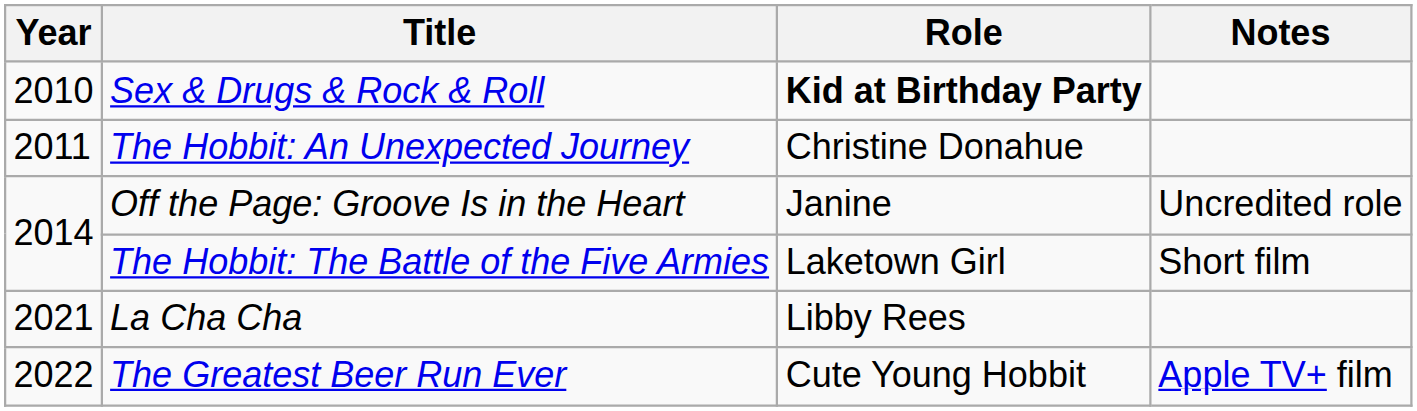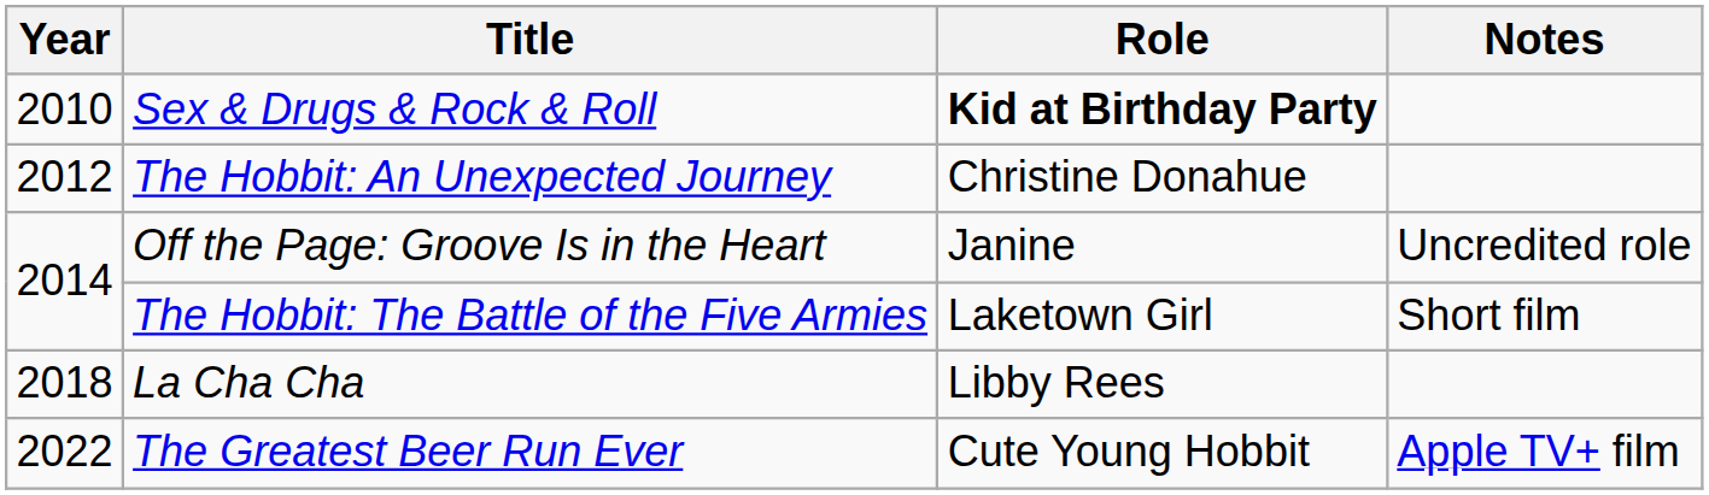 <table class="wikitable sortable">
 <tr>
 <th>Year</th>
 <th>Title</th>
 <th>Role</th>
 <th class="unsortable">Notes</th>
 </tr>
 <tr>
 <td>2010</td>
 <td><em><a href='#'>Sex & Drugs & Rock & Roll</a></em></td>
 <td><strong>Kid at Birthday Party</strong></td>
 <td></td>
 </tr>
 <tr>
-<td>2011</td>
+<td>2012</td>
 <td><em><a href='#'>The Hobbit: An Unexpected Journey</a></em></td>
 <td>Christine Donahue</td>
 <td></td>
 </tr>
 <tr>
 <td rowspan="2">2014</td>
 <td><em>Off the Page: Groove Is in the Heart</em></td>
 <td>Janine</td>
 <td>Uncredited role</td>
 </tr>
 <tr>
 <td><em><a href='#'>The Hobbit: The Battle of the Five Armies</a></em></td>
 <td>Laketown Girl</td>
 <td>Short film</td>
 </tr>
 <tr>
-<td>2021</td>
+<td>2018</td>
 <td><em>La Cha Cha</em></td>
 <td>Libby Rees</td>
 <td></td>
 </tr>
 <tr>
 <td>2022</td>
 <td><em><a href='#'>The Greatest Beer Run Ever</a></em></td>
 <td>Cute Young Hobbit</td>
 <td><a href='#'>Apple TV+</a> film</td>
 </tr>
 </table>
